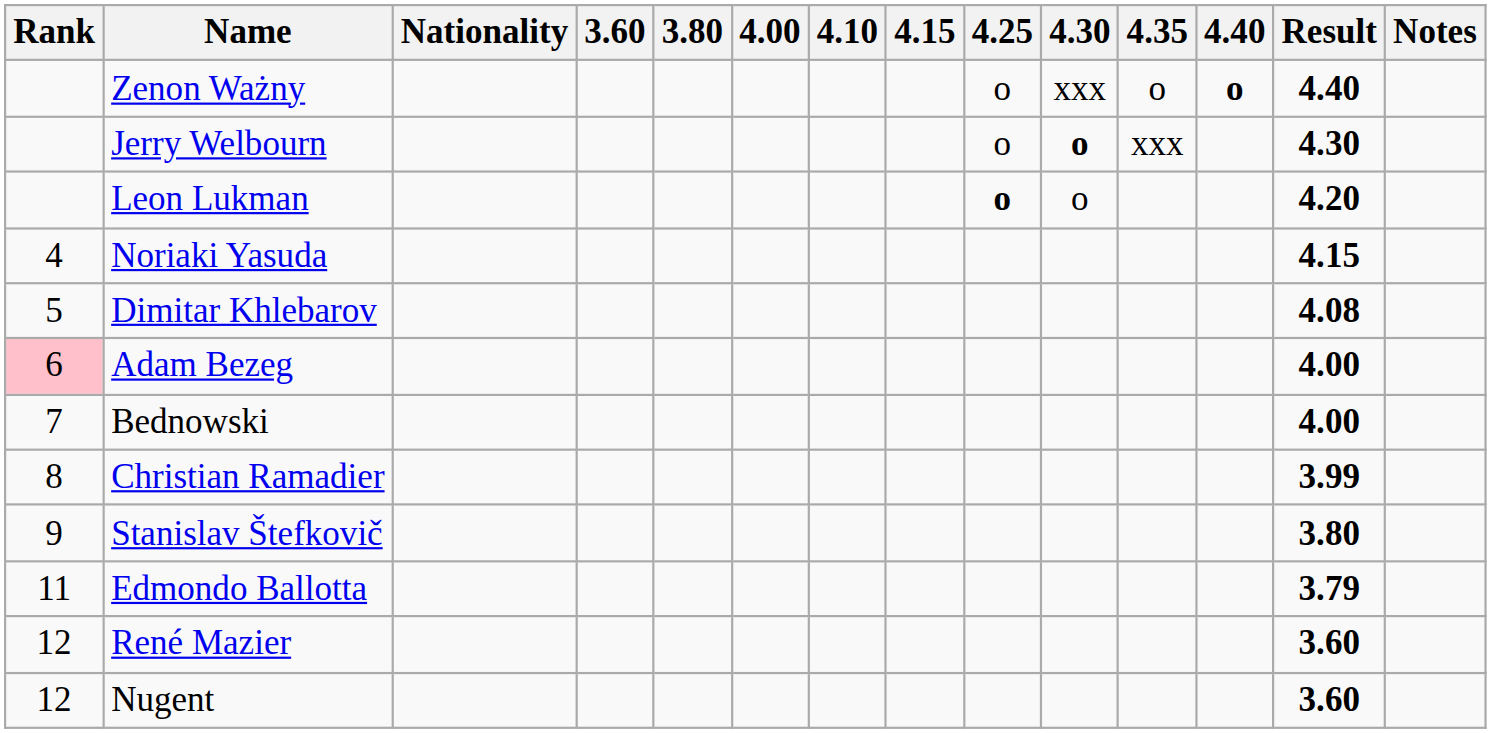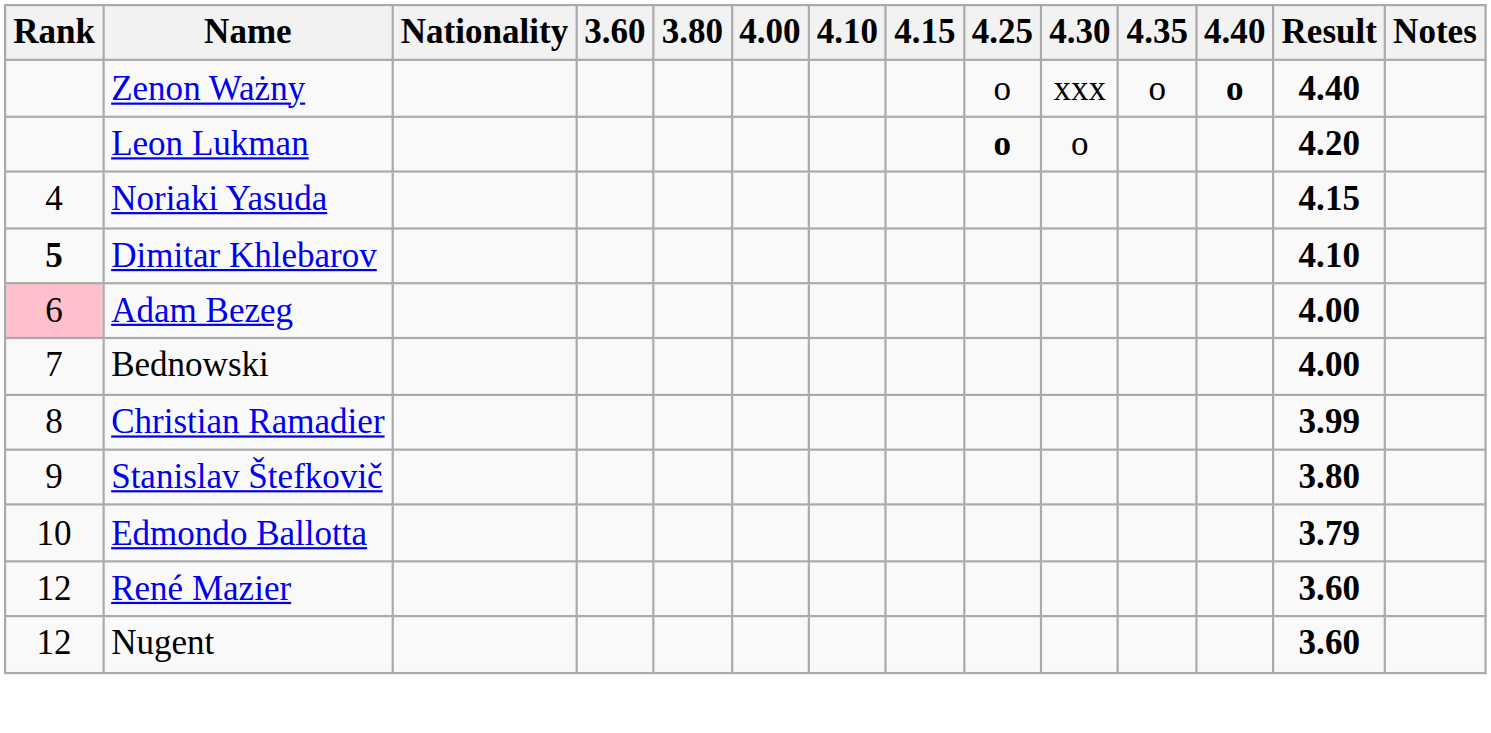 <table class="wikitable sortable" style="text-align:center">
 <tr>
 <th>Rank</th>
 <th>Name</th>
 <th>Nationality</th>
 <th>3.60</th>
 <th>3.80</th>
 <th>4.00</th>
 <th>4.10</th>
 <th>4.15</th>
 <th>4.25</th>
 <th>4.30</th>
 <th>4.35</th>
 <th>4.40</th>
 <th>Result</th>
 <th>Notes</th>
 </tr>
 <tr>
 <td></td>
 <td align=left><a href='#'>Zenon Ważny</a></td>
 <td align=left></td>
 <td></td>
 <td></td>
 <td></td>
 <td></td>
 <td></td>
 <td>o</td>
 <td>xxx</td>
 <td>o</td>
 <td><strong>o</strong></td>
 <td><strong>4.40</strong></td>
 <td></td>
 </tr>
 <tr>
 <td></td>
-<td align=left><a href='#'>Jerry Welbourn</a></td>
-<td align=left></td>
-<td></td>
-<td></td>
-<td></td>
-<td></td>
-<td></td>
-<td>o</td>
-<td><strong>o</strong></td>
-<td>xxx</td>
-<td></td>
-<td><strong>4.30</strong></td>
-<td></td>
-</tr>
-<tr>
-<td></td>
 <td align=left><a href='#'>Leon Lukman</a></td>
 <td align=left></td>
 <td></td>
 <td></td>
 <td></td>
 <td></td>
 <td></td>
 <td><strong>o</strong></td>
 <td>o</td>
 <td></td>
 <td></td>
 <td><strong>4.20</strong></td>
 <td></td>
 </tr>
 <tr>
 <td>4</td>
 <td align=left><a href='#'>Noriaki Yasuda</a></td>
 <td align=left></td>
 <td></td>
 <td></td>
 <td></td>
 <td></td>
 <td></td>
 <td></td>
 <td></td>
 <td></td>
 <td></td>
 <td><strong>4.15</strong></td>
 <td></td>
 </tr>
 <tr>
-<td>5</td>
+<td><strong>5</strong></td>
 <td align=left><a href='#'>Dimitar Khlebarov</a></td>
 <td align=left></td>
 <td></td>
 <td></td>
 <td></td>
 <td></td>
 <td></td>
 <td></td>
 <td></td>
 <td></td>
 <td></td>
-<td><strong>4.08</strong></td>
+<td><strong>4.10</strong></td>
 <td></td>
 </tr>
 <tr>
 <td style="background: pink;">6</td>
 <td align=left><a href='#'>Adam Bezeg</a></td>
 <td align=left></td>
 <td></td>
 <td></td>
 <td></td>
 <td></td>
 <td></td>
 <td></td>
 <td></td>
 <td></td>
 <td></td>
 <td><strong>4.00</strong></td>
 <td></td>
 </tr>
 <tr>
 <td>7</td>
 <td align=left>Bednowski</td>
 <td align=left></td>
 <td></td>
 <td></td>
 <td></td>
 <td></td>
 <td></td>
 <td></td>
 <td></td>
 <td></td>
 <td></td>
 <td><strong>4.00</strong></td>
 <td></td>
 </tr>
 <tr>
 <td>8</td>
 <td align=left><a href='#'>Christian Ramadier</a></td>
 <td align=left></td>
 <td></td>
 <td></td>
 <td></td>
 <td></td>
 <td></td>
 <td></td>
 <td></td>
 <td></td>
 <td></td>
 <td><strong>3.99</strong></td>
 <td></td>
 </tr>
 <tr>
 <td>9</td>
 <td align=left><a href='#'>Stanislav Štefkovič</a></td>
 <td align=left></td>
 <td></td>
 <td></td>
 <td></td>
 <td></td>
 <td></td>
 <td></td>
 <td></td>
 <td></td>
 <td></td>
 <td><strong>3.80</strong></td>
 <td></td>
 </tr>
 <tr>
-<td>11</td>
+<td>10</td>
 <td align=left><a href='#'>Edmondo Ballotta</a></td>
 <td align=left></td>
 <td></td>
 <td></td>
 <td></td>
 <td></td>
 <td></td>
 <td></td>
 <td></td>
 <td></td>
 <td></td>
 <td><strong>3.79</strong></td>
 <td></td>
 </tr>
 <tr>
 <td>12</td>
 <td align=left><a href='#'>René Mazier</a></td>
 <td align=left></td>
 <td></td>
 <td></td>
 <td></td>
 <td></td>
 <td></td>
 <td></td>
 <td></td>
 <td></td>
 <td></td>
 <td><strong>3.60</strong></td>
 <td></td>
 </tr>
 <tr>
 <td>12</td>
 <td align=left>Nugent</td>
 <td align=left></td>
 <td></td>
 <td></td>
 <td></td>
 <td></td>
 <td></td>
 <td></td>
 <td></td>
 <td></td>
 <td></td>
 <td><strong>3.60</strong></td>
 <td></td>
 </tr>
 </table>
